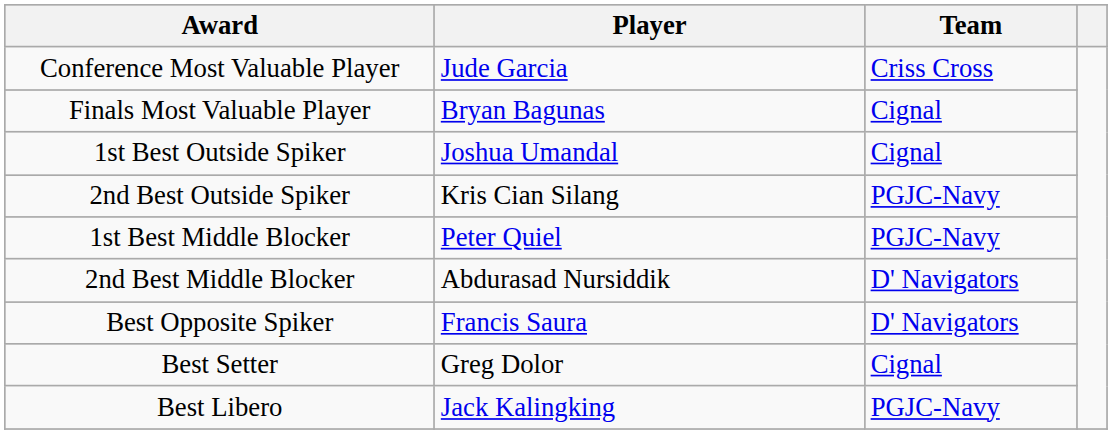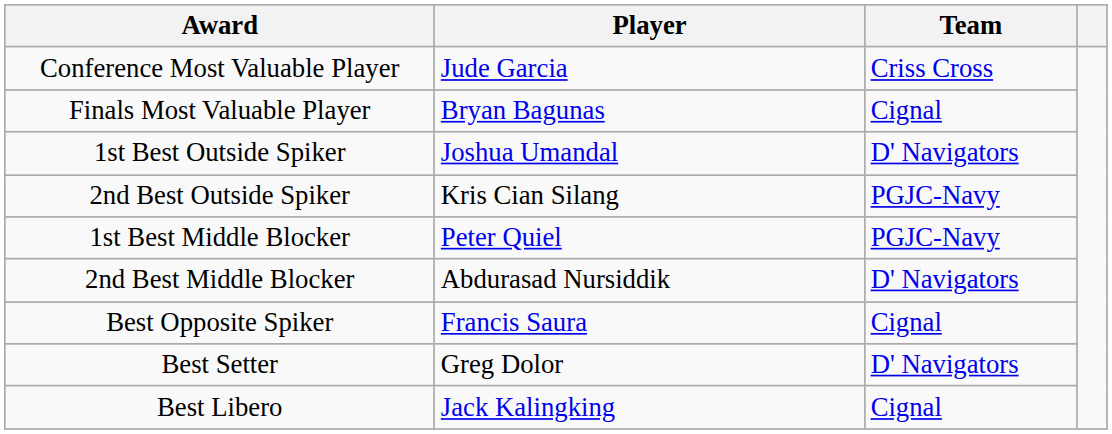 <table class="wikitable">
 <tr>
 <th width=250>Award</th>
 <th width=250>Player</th>
 <th width=120>Team</th>
 <th width=10></th>
 </tr>
 <tr>
 <td style="text-align:center">Conference Most Valuable Player</td>
 <td><a href='#'>Jude Garcia</a></td>
 <td><a href='#'>Criss Cross</a></td>
 <td rowspan="9" style="text-align:center"></td>
 </tr>
 <tr>
 <td style="text-align:center">Finals Most Valuable Player</td>
 <td><a href='#'>Bryan Bagunas</a></td>
 <td><a href='#'>Cignal</a></td>
 </tr>
 <tr>
 <td style="text-align:center">1st Best Outside Spiker</td>
 <td><a href='#'>Joshua Umandal</a></td>
-<td><a href='#'>Cignal</a></td>
+<td><a href='#'>D' Navigators</a></td>
 </tr>
 <tr>
 <td style="text-align:center">2nd Best Outside Spiker</td>
 <td>Kris Cian Silang</td>
 <td><a href='#'>PGJC-Navy</a></td>
 </tr>
 <tr>
 <td style="text-align:center">1st Best Middle Blocker</td>
 <td><a href='#'>Peter Quiel</a></td>
 <td><a href='#'>PGJC-Navy</a></td>
 </tr>
 <tr>
 <td style="text-align:center">2nd Best Middle Blocker</td>
 <td>Abdurasad Nursiddik</td>
 <td><a href='#'>D' Navigators</a></td>
 </tr>
 <tr>
 <td style="text-align:center">Best Opposite Spiker</td>
 <td><a href='#'>Francis Saura</a></td>
-<td><a href='#'>D' Navigators</a></td>
+<td><a href='#'>Cignal</a></td>
 </tr>
 <tr>
 <td style="text-align:center">Best Setter</td>
 <td>Greg Dolor</td>
-<td><a href='#'>Cignal</a></td>
+<td><a href='#'>D' Navigators</a></td>
 </tr>
 <tr>
 <td style="text-align:center">Best Libero</td>
 <td><a href='#'>Jack Kalingking</a></td>
-<td><a href='#'>PGJC-Navy</a></td>
+<td><a href='#'>Cignal</a></td>
 </tr>
 </table>
